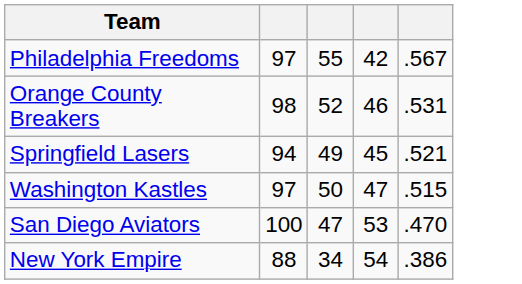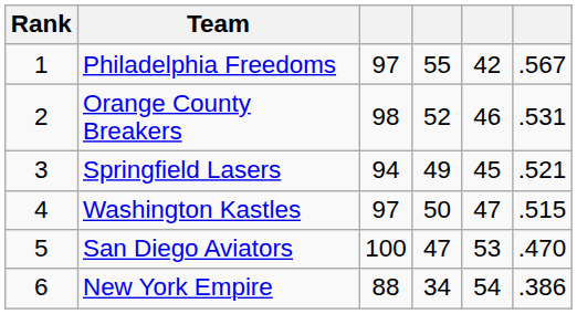 <table class="wikitable sortable" style="text-align:left">
 <tr>
+<th width="25px">Rank</th>
 <th width="175px">Team</th>
 <th width="25px"></th>
 <th width="25px"></th>
 <th width="25px"></th>
 <th width="25px"></th>
 </tr>
 <tr>
+<td style="text-align:center">1</td>
 <td><a href='#'>Philadelphia Freedoms</a></td>
 <td style="text-align:center">97</td>
 <td style="text-align:center">55</td>
 <td style="text-align:center">42</td>
 <td style="text-align:center">.567</td>
 </tr>
 <tr>
+<td style="text-align:center">2</td>
 <td><a href='#'>Orange County Breakers</a></td>
 <td style="text-align:center">98</td>
 <td style="text-align:center">52</td>
 <td style="text-align:center">46</td>
 <td style="text-align:center">.531</td>
 </tr>
 <tr>
+<td style="text-align:center">3</td>
 <td><a href='#'>Springfield Lasers</a></td>
 <td style="text-align:center">94</td>
 <td style="text-align:center">49</td>
 <td style="text-align:center">45</td>
 <td style="text-align:center">.521</td>
 </tr>
 <tr>
+<td style="text-align:center">4</td>
 <td><a href='#'>Washington Kastles</a></td>
 <td style="text-align:center">97</td>
 <td style="text-align:center">50</td>
 <td style="text-align:center">47</td>
 <td style="text-align:center">.515</td>
 </tr>
 <tr>
+<td style="text-align:center">5</td>
 <td><a href='#'>San Diego Aviators</a></td>
 <td style="text-align:center">100</td>
 <td style="text-align:center">47</td>
 <td style="text-align:center">53</td>
 <td style="text-align:center">.470</td>
 </tr>
 <tr>
+<td style="text-align:center">6</td>
 <td><a href='#'>New York Empire</a></td>
 <td style="text-align:center">88</td>
 <td style="text-align:center">34</td>
 <td style="text-align:center">54</td>
 <td style="text-align:center">.386</td>
 </tr>
 </table>
